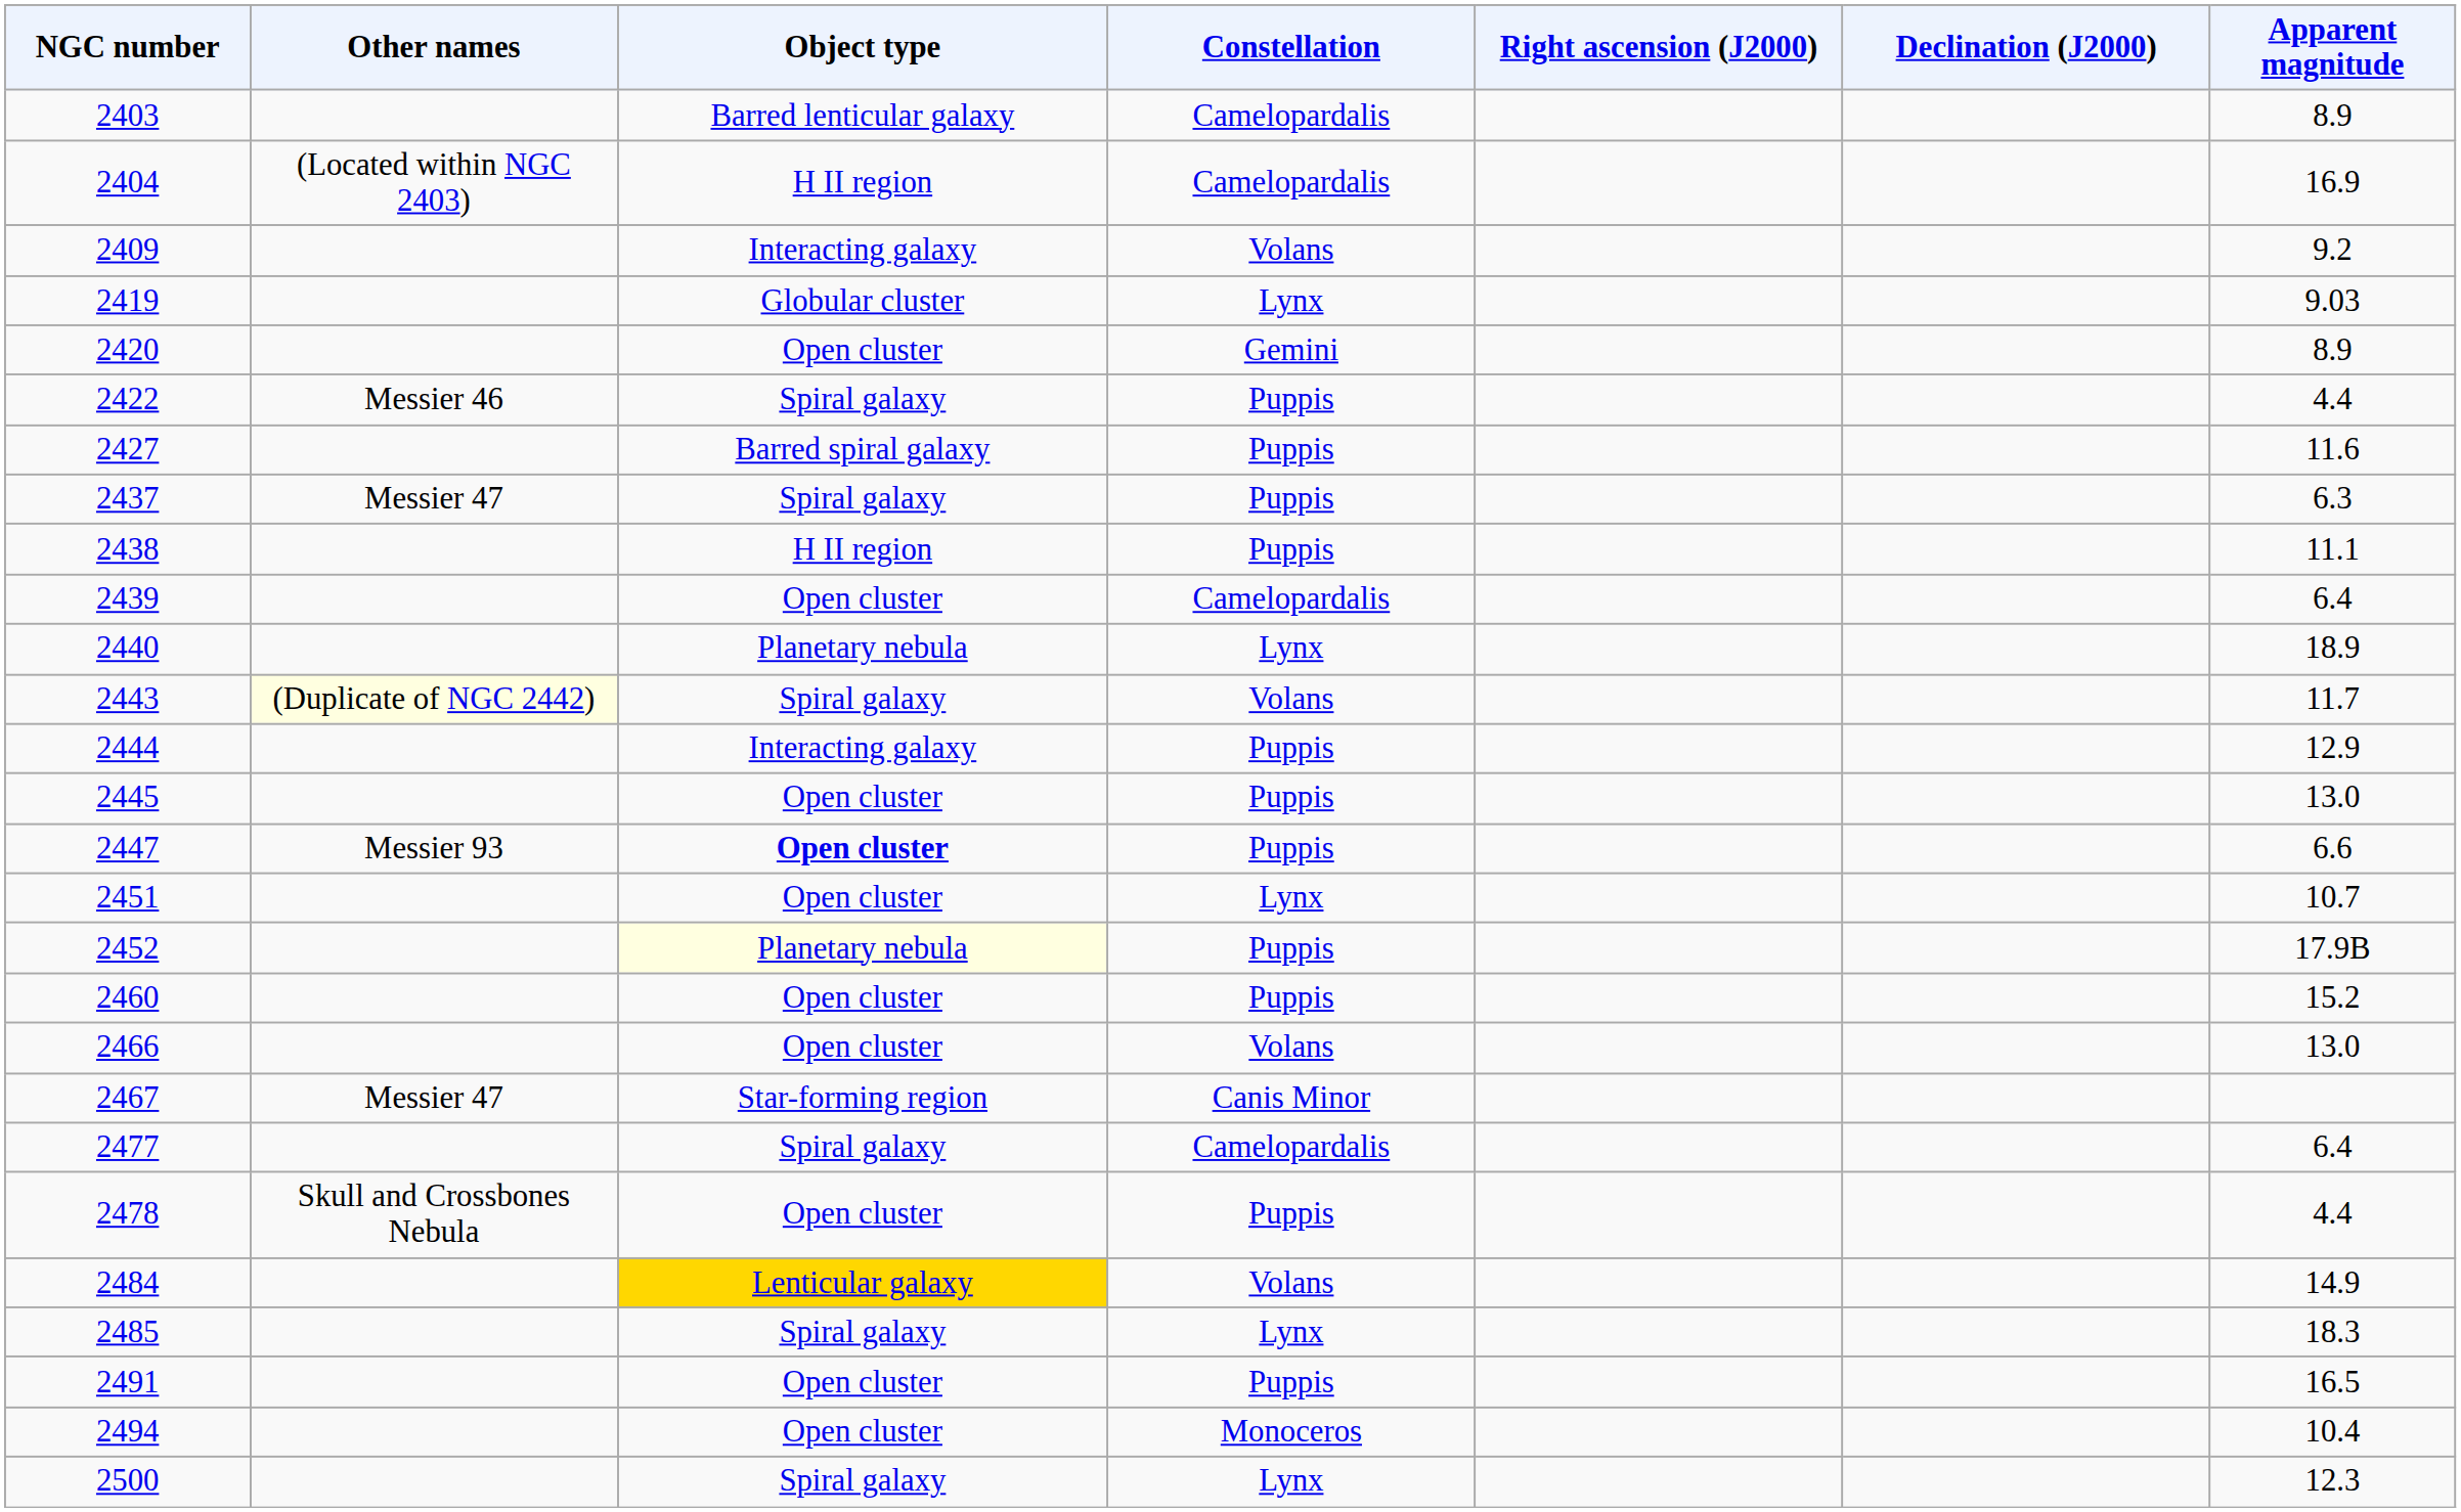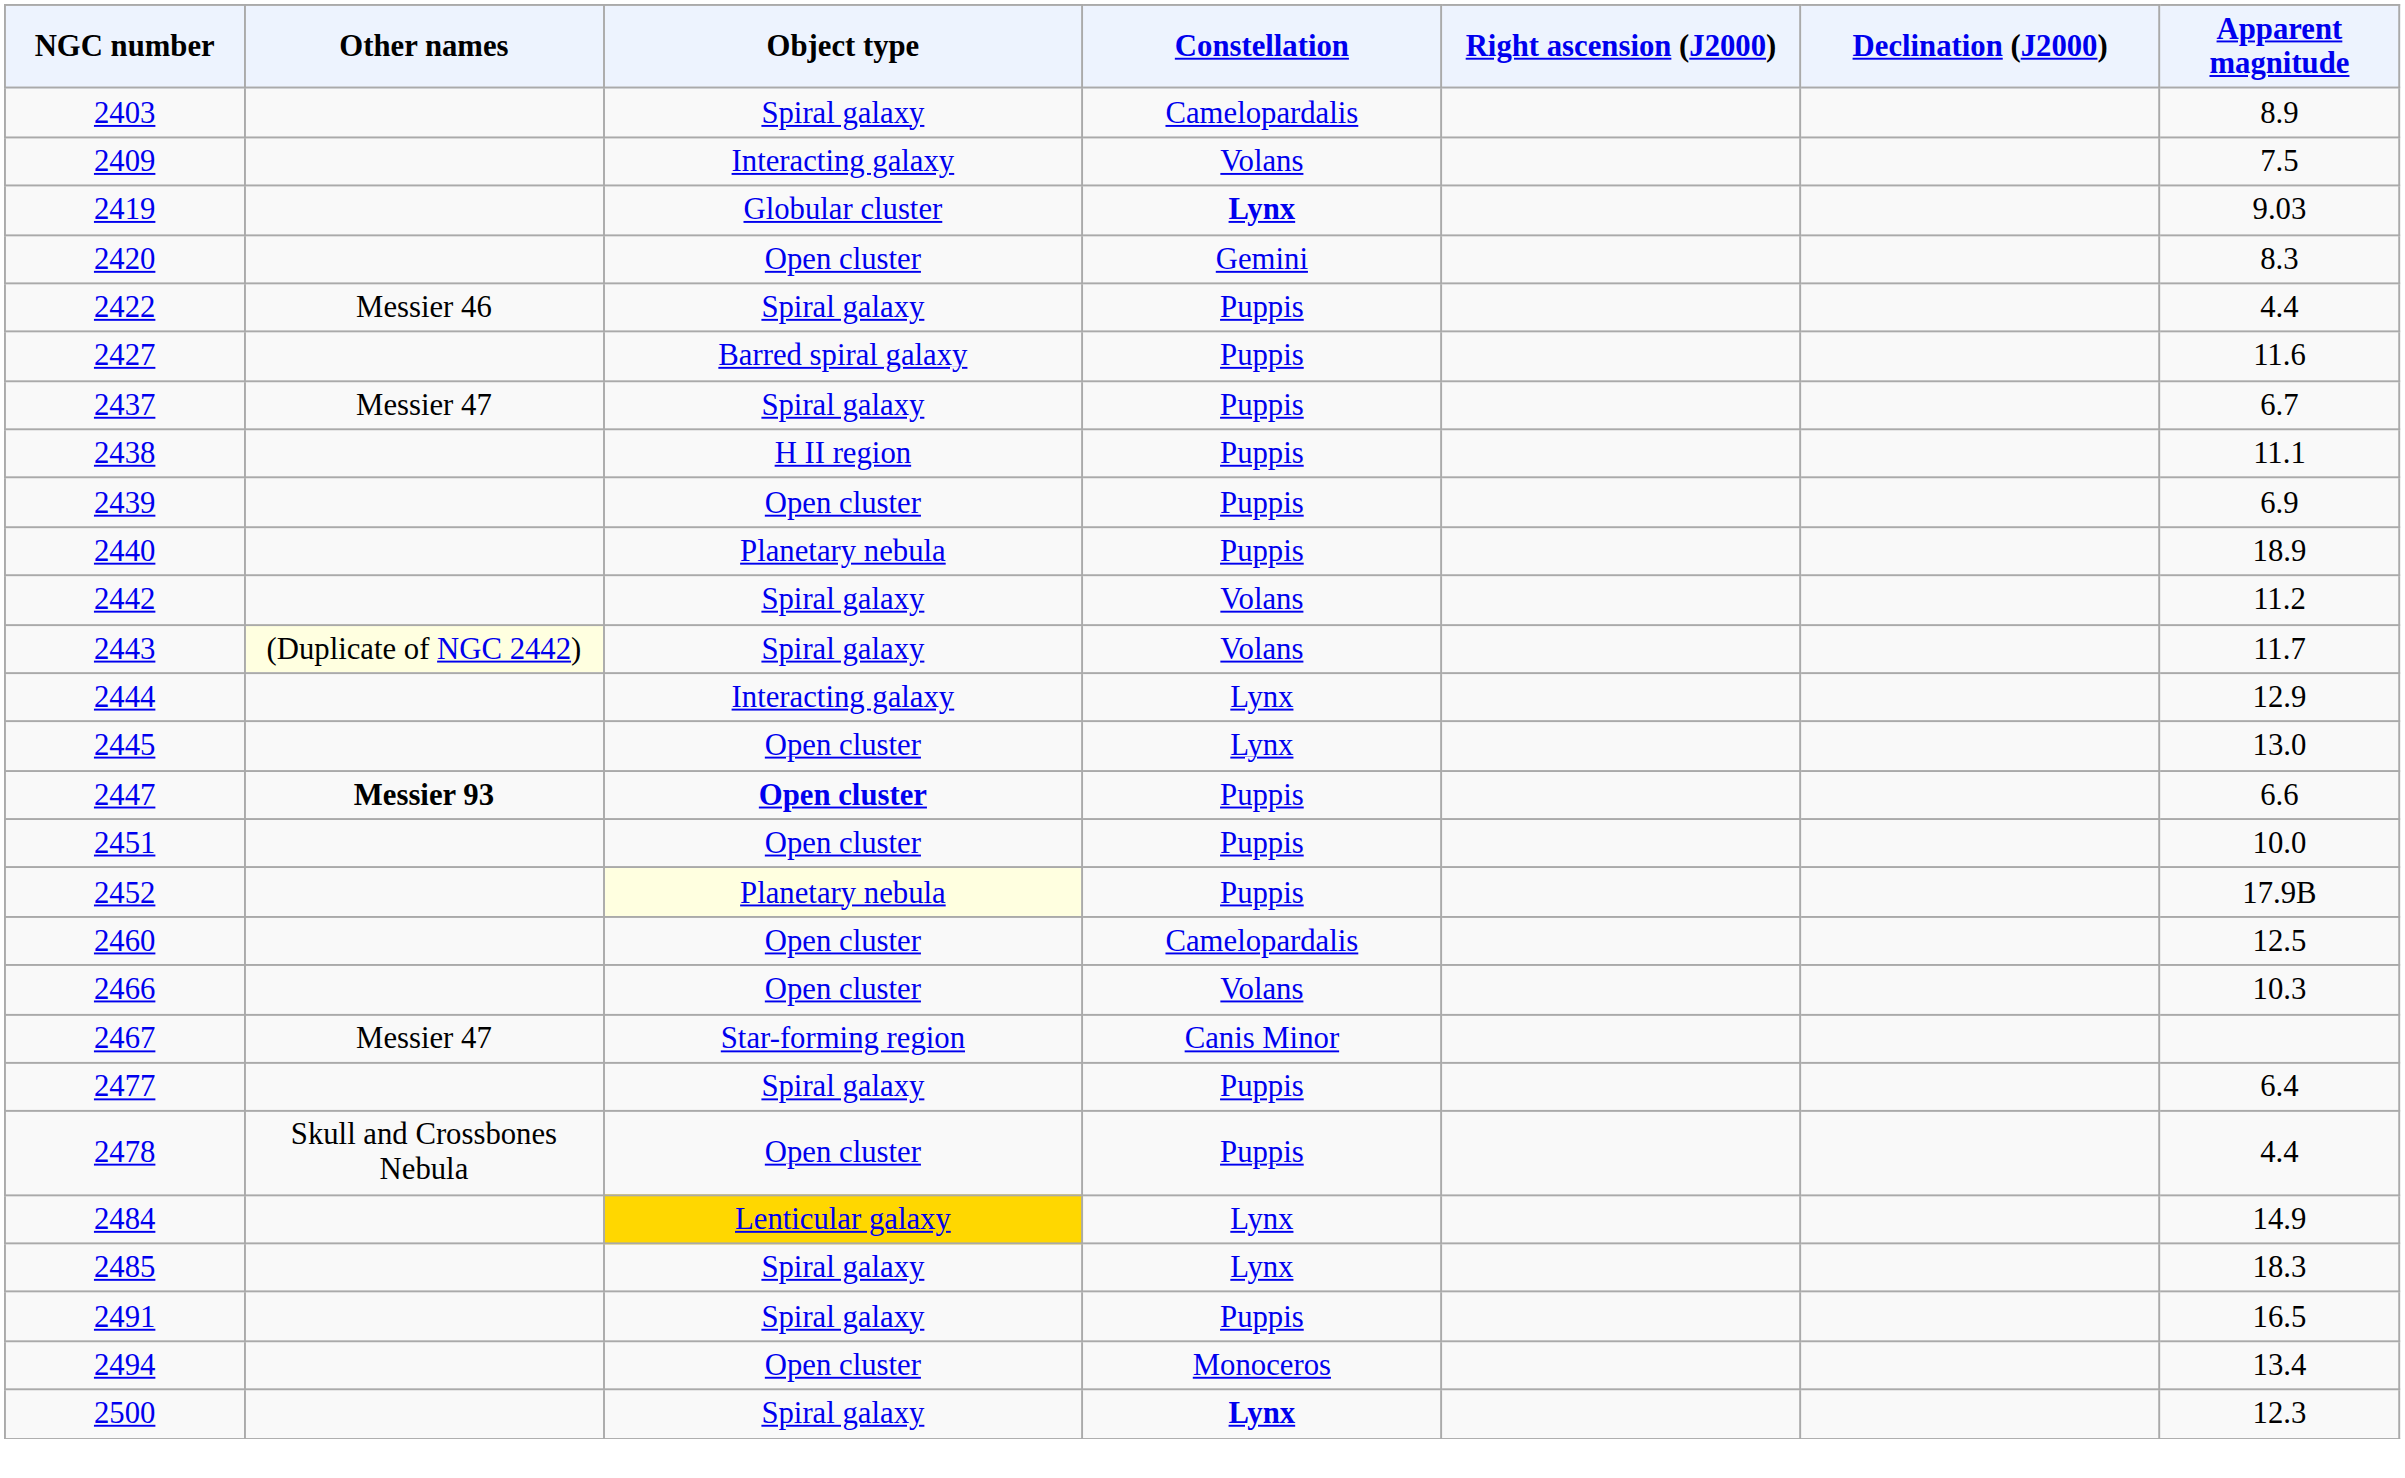 <table class="wikitable sortable sticky-header sort-under" style="text-align: center;">
 <tr>
 <th style="background-color:#edf3fe; width: 10%;">NGC number</th>
 <th style="background-color:#edf3fe; width: 15%;">Other names</th>
 <th style="background-color:#edf3fe; width: 20%;">Object type</th>
 <th style="background-color:#edf3fe; width: 15%;"><a href='#'>Constellation</a></th>
 <th style="background-color:#edf3fe; width: 15%;"><a href='#'>Right ascension</a> (<a href='#'>J2000</a>)</th>
 <th style="background-color:#edf3fe; width: 15%;"><a href='#'>Declination</a> (<a href='#'>J2000</a>)</th>
 <th style="background-color:#edf3fe; width: 10%;"><a href='#'>Apparent magnitude</a></th>
 </tr>
 <tr>
 <td><a href='#'>2403</a></td>
 <td></td>
-<td><a href='#'>Barred lenticular galaxy</a></td>
+<td><a href='#'>Spiral galaxy</a></td>
 <td><a href='#'>Camelopardalis</a></td>
 <td></td>
 <td></td>
 <td>8.9</td>
-</tr>
-<tr>
-<td><a href='#'>2404</a></td>
-<td>(Located within <a href='#'>NGC 2403</a>)</td>
-<td><a href='#'>H II region</a></td>
-<td><a href='#'>Camelopardalis</a></td>
-<td></td>
-<td></td>
-<td>16.9</td>
 </tr>
 <tr>
 <td><a href='#'>2409</a></td>
 <td></td>
 <td><a href='#'>Interacting galaxy</a></td>
 <td><a href='#'>Volans</a></td>
 <td></td>
 <td></td>
-<td>9.2</td>
+<td>7.5</td>
 </tr>
 <tr>
 <td><a href='#'>2419</a></td>
 <td></td>
 <td><a href='#'>Globular cluster</a></td>
-<td><a href='#'>Lynx</a></td>
+<td><strong><a href='#'>Lynx</a></strong></td>
 <td></td>
 <td></td>
 <td>9.03</td>
 </tr>
 <tr>
 <td><a href='#'>2420</a></td>
 <td></td>
 <td><a href='#'>Open cluster</a></td>
 <td><a href='#'>Gemini</a></td>
 <td></td>
 <td></td>
-<td>8.9</td>
+<td>8.3</td>
 </tr>
 <tr>
 <td><a href='#'>2422</a></td>
 <td>Messier 46</td>
 <td><a href='#'>Spiral galaxy</a></td>
 <td><a href='#'>Puppis</a></td>
 <td></td>
 <td></td>
 <td>4.4</td>
 </tr>
 <tr>
 <td><a href='#'>2427</a></td>
 <td></td>
 <td><a href='#'>Barred spiral galaxy</a></td>
 <td><a href='#'>Puppis</a></td>
 <td></td>
 <td></td>
 <td>11.6</td>
 </tr>
 <tr>
 <td><a href='#'>2437</a></td>
 <td>Messier 47</td>
 <td><a href='#'>Spiral galaxy</a></td>
 <td><a href='#'>Puppis</a></td>
 <td></td>
 <td></td>
-<td>6.3</td>
+<td>6.7</td>
 </tr>
 <tr>
 <td><a href='#'>2438</a></td>
 <td></td>
 <td><a href='#'>H II region</a></td>
 <td><a href='#'>Puppis</a></td>
 <td></td>
 <td></td>
 <td>11.1</td>
 </tr>
 <tr>
 <td><a href='#'>2439</a></td>
 <td></td>
 <td><a href='#'>Open cluster</a></td>
-<td><a href='#'>Camelopardalis</a></td>
+<td><a href='#'>Puppis</a></td>
 <td></td>
 <td></td>
-<td>6.4</td>
+<td>6.9</td>
 </tr>
 <tr>
 <td><a href='#'>2440</a></td>
 <td></td>
 <td><a href='#'>Planetary nebula</a></td>
-<td><a href='#'>Lynx</a></td>
+<td><a href='#'>Puppis</a></td>
 <td></td>
 <td></td>
 <td>18.9</td>
+</tr>
+<tr>
+<td><a href='#'>2442</a></td>
+<td></td>
+<td><a href='#'>Spiral galaxy</a></td>
+<td><a href='#'>Volans</a></td>
+<td></td>
+<td></td>
+<td>11.2</td>
 </tr>
 <tr>
 <td><a href='#'>2443</a></td>
 <td style="background: lightyellow;">(Duplicate of <a href='#'>NGC 2442</a>)</td>
 <td><a href='#'>Spiral galaxy</a></td>
 <td><a href='#'>Volans</a></td>
 <td></td>
 <td></td>
 <td>11.7</td>
 </tr>
 <tr>
 <td><a href='#'>2444</a></td>
 <td></td>
 <td><a href='#'>Interacting galaxy</a></td>
-<td><a href='#'>Puppis</a></td>
+<td><a href='#'>Lynx</a></td>
 <td></td>
 <td></td>
 <td>12.9</td>
 </tr>
 <tr>
 <td><a href='#'>2445</a></td>
 <td></td>
 <td><a href='#'>Open cluster</a></td>
-<td><a href='#'>Puppis</a></td>
+<td><a href='#'>Lynx</a></td>
 <td></td>
 <td></td>
 <td>13.0</td>
 </tr>
 <tr>
 <td><a href='#'>2447</a></td>
-<td>Messier 93</td>
+<td><strong>Messier 93</strong></td>
 <td><strong><a href='#'>Open cluster</a></strong></td>
 <td><a href='#'>Puppis</a></td>
 <td></td>
 <td></td>
 <td>6.6</td>
 </tr>
 <tr>
 <td><a href='#'>2451</a></td>
 <td></td>
 <td><a href='#'>Open cluster</a></td>
-<td><a href='#'>Lynx</a></td>
+<td><a href='#'>Puppis</a></td>
 <td></td>
 <td></td>
-<td>10.7</td>
+<td>10.0</td>
 </tr>
 <tr>
 <td><a href='#'>2452</a></td>
 <td></td>
 <td style="background: lightyellow;"><a href='#'>Planetary nebula</a></td>
 <td><a href='#'>Puppis</a></td>
 <td></td>
 <td></td>
 <td>17.9B</td>
 </tr>
 <tr>
 <td><a href='#'>2460</a></td>
 <td></td>
 <td><a href='#'>Open cluster</a></td>
-<td><a href='#'>Puppis</a></td>
+<td><a href='#'>Camelopardalis</a></td>
 <td></td>
 <td></td>
-<td>15.2</td>
+<td>12.5</td>
 </tr>
 <tr>
 <td><a href='#'>2466</a></td>
 <td></td>
 <td><a href='#'>Open cluster</a></td>
 <td><a href='#'>Volans</a></td>
 <td></td>
 <td></td>
-<td>13.0</td>
+<td>10.3</td>
 </tr>
 <tr>
 <td><a href='#'>2467</a></td>
 <td>Messier 47</td>
 <td><a href='#'>Star-forming region</a></td>
 <td><a href='#'>Canis Minor</a></td>
 <td></td>
 <td></td>
 <td></td>
 </tr>
 <tr>
 <td><a href='#'>2477</a></td>
 <td></td>
 <td><a href='#'>Spiral galaxy</a></td>
-<td><a href='#'>Camelopardalis</a></td>
+<td><a href='#'>Puppis</a></td>
 <td></td>
 <td></td>
 <td>6.4</td>
 </tr>
 <tr>
 <td><a href='#'>2478</a></td>
 <td>Skull and Crossbones Nebula</td>
 <td><a href='#'>Open cluster</a></td>
 <td><a href='#'>Puppis</a></td>
 <td></td>
 <td></td>
 <td>4.4</td>
 </tr>
 <tr>
 <td><a href='#'>2484</a></td>
 <td></td>
 <td style="background: gold;"><a href='#'>Lenticular galaxy</a></td>
-<td><a href='#'>Volans</a></td>
+<td><a href='#'>Lynx</a></td>
 <td></td>
 <td></td>
 <td>14.9</td>
 </tr>
 <tr>
 <td><a href='#'>2485</a></td>
 <td></td>
 <td><a href='#'>Spiral galaxy</a></td>
 <td><a href='#'>Lynx</a></td>
 <td></td>
 <td></td>
 <td>18.3</td>
 </tr>
 <tr>
 <td><a href='#'>2491</a></td>
 <td></td>
-<td><a href='#'>Open cluster</a></td>
+<td><a href='#'>Spiral galaxy</a></td>
 <td><a href='#'>Puppis</a></td>
 <td></td>
 <td></td>
 <td>16.5</td>
 </tr>
 <tr>
 <td><a href='#'>2494</a></td>
 <td></td>
 <td><a href='#'>Open cluster</a></td>
 <td><a href='#'>Monoceros</a></td>
 <td></td>
 <td></td>
-<td>10.4</td>
+<td>13.4</td>
 </tr>
 <tr>
 <td><a href='#'>2500</a></td>
 <td></td>
 <td><a href='#'>Spiral galaxy</a></td>
-<td><a href='#'>Lynx</a></td>
+<td><strong><a href='#'>Lynx</a></strong></td>
 <td></td>
 <td></td>
 <td>12.3</td>
 </tr>
 <tr>
 </tr>
 </table>
